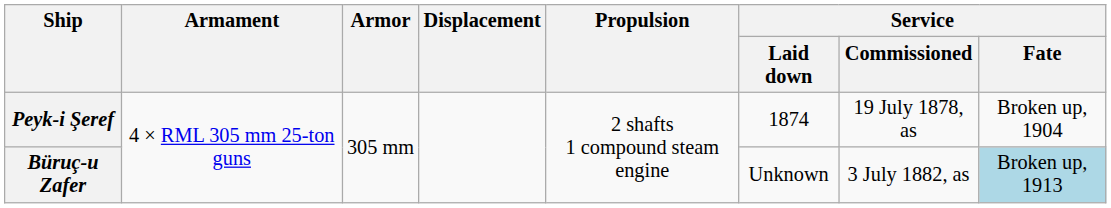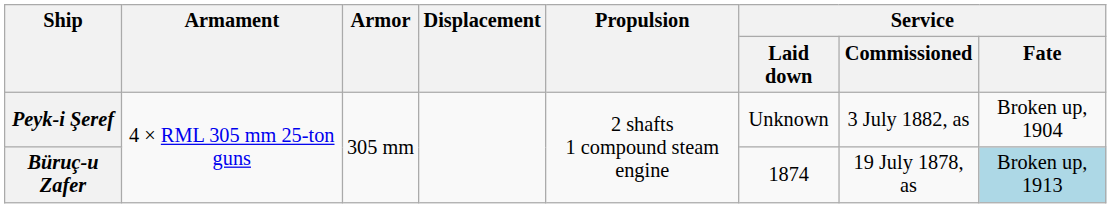 <table class="wikitable plainrowheaders" style="text-align: center;">
 <tr valign="top">
 <th scope="col" rowspan="2">Ship</th>
 <th scope="col" rowspan="2">Armament</th>
 <th scope="col" rowspan="2">Armor</th>
 <th scope="col" rowspan="2">Displacement</th>
 <th scope="col" rowspan="2">Propulsion</th>
 <th scope="col" colspan="3">Service</th>
 </tr>
 <tr valign="top">
 <th scope="col">Laid down</th>
 <th scope="col">Commissioned</th>
 <th scope="col">Fate</th>
 </tr>
 <tr valign="center">
 <th scope="row"><em>Peyk-i Şeref</em></th>
 <td rowspan="2">4 × <a href='#'>RML 305 mm 25-ton guns</a></td>
 <td rowspan="2">305 mm</td>
 <td rowspan="2"></td>
 <td rowspan="2">2 shafts<br>1 compound steam engine<br></td>
-<td>1874</td>
-<td>19 July 1878, as </td>
+<td>Unknown</td>
+<td>3 July 1882, as </td>
 <td>Broken up, 1904</td>
 </tr>
 <tr valign="center">
 <th scope="row"><em>Büruç-u Zafer</em></th>
-<td>Unknown</td>
-<td>3 July 1882, as </td>
+<td>1874</td>
+<td>19 July 1878, as </td>
 <td style="background: lightblue;">Broken up, 1913</td>
 </tr>
 </table>
